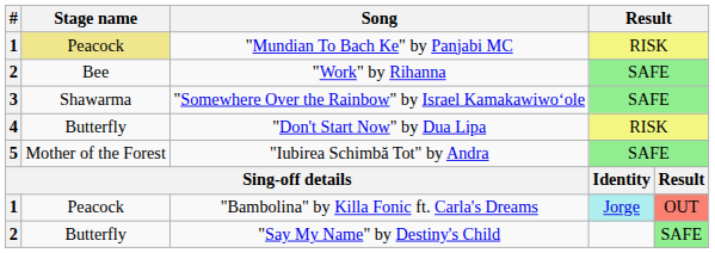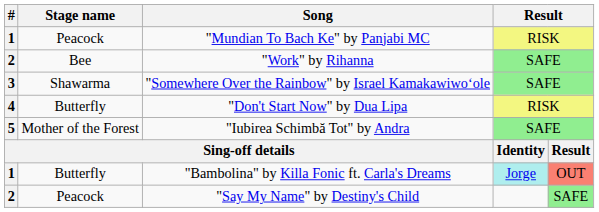 <table class="wikitable plainrowheaders" style="text-align: center;">
 <tr>
 <th>#</th>
 <th>Stage name</th>
 <th>Song</th>
 <th colspan=2>Result</th>
 </tr>
 <tr>
 <th>1</th>
-<td style="background: khaki;">Peacock</td>
+<td>Peacock</td>
 <td>"<a href='#'>Mundian To Bach Ke</a>" by <a href='#'>Panjabi MC</a></td>
 <td colspan="2" bgcolor="#F3F781">RISK</td>
 </tr>
 <tr>
 <th>2</th>
 <td>Bee</td>
 <td>"<a href='#'>Work</a>" by <a href='#'>Rihanna</a></td>
 <td colspan="2" bgcolor=lightgreen>SAFE</td>
 </tr>
 <tr>
 <th>3</th>
 <td>Shawarma</td>
 <td>"<a href='#'>Somewhere Over the Rainbow</a>" by <a href='#'>Israel Kamakawiwoʻole</a></td>
 <td colspan="2" bgcolor=lightgreen>SAFE</td>
 </tr>
 <tr>
 <th>4</th>
 <td>Butterfly</td>
 <td>"<a href='#'>Don't Start Now</a>" by <a href='#'>Dua Lipa</a></td>
 <td colspan="2" bgcolor="#F3F781">RISK</td>
 </tr>
 <tr>
 <th>5</th>
 <td>Mother of the Forest</td>
 <td>"Iubirea Schimbă Tot" by <a href='#'>Andra</a></td>
 <td colspan="2" bgcolor=lightgreen>SAFE</td>
 </tr>
 <tr>
 <th colspan="3">Sing-off details</th>
 <th>Identity</th>
 <th>Result</th>
 </tr>
 <tr>
 <th>1</th>
-<td>Peacock</td>
+<td>Butterfly</td>
 <td>"Bambolina" by <a href='#'>Killa Fonic</a> ft. <a href='#'>Carla's Dreams</a></td>
 <td style="background: paleturquoise;"><a href='#'>Jorge</a></td>
 <td bgcolor=salmon>OUT</td>
 </tr>
 <tr>
 <th>2</th>
-<td>Butterfly</td>
+<td>Peacock</td>
 <td>"<a href='#'>Say My Name</a>" by <a href='#'>Destiny's Child</a></td>
 <td></td>
 <td bgcolor=lightgreen>SAFE</td>
 </tr>
 </table>
